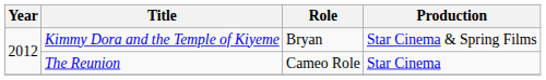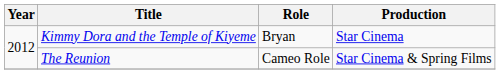 <table class="wikitable sortable" >
 <tr>
 <th>Year</th>
 <th>Title</th>
 <th>Role</th>
 <th>Production</th>
 </tr>
 <tr>
 <td rowspan=2>2012</td>
 <td><em><a href='#'>Kimmy Dora and the Temple of Kiyeme</a></em></td>
 <td>Bryan</td>
-<td><a href='#'>Star Cinema</a> & Spring Films</td>
+<td><a href='#'>Star Cinema</a></td>
 </tr>
 <tr>
 <td><em><a href='#'>The Reunion</a></em></td>
 <td>Cameo Role</td>
-<td><a href='#'>Star Cinema</a></td>
+<td><a href='#'>Star Cinema</a> & Spring Films</td>
 </tr>
 <tr>
 </tr>
 </table>
